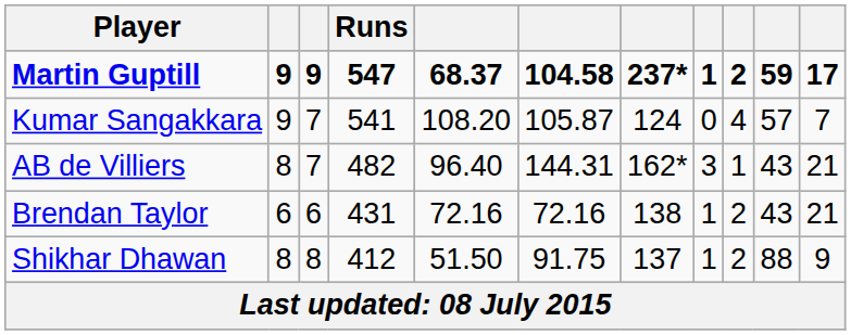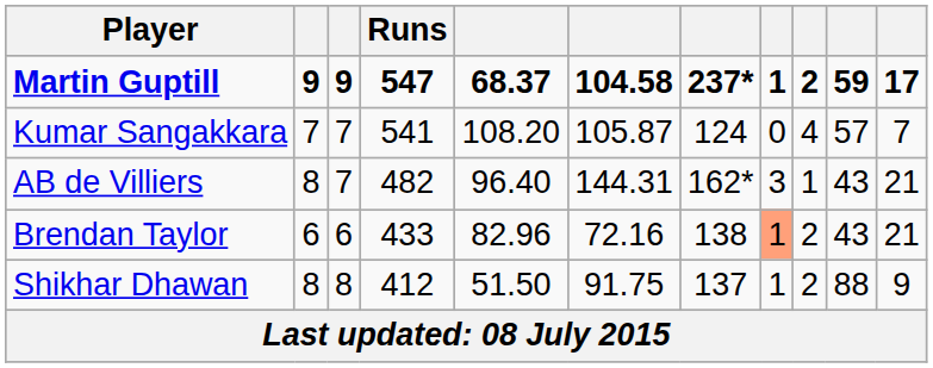 <table class="wikitable sortable" style="text-align:center">
 <tr>
 <th class="unsortable">Player</th>
 <th></th>
 <th></th>
 <th>Runs</th>
 <th></th>
 <th></th>
 <th></th>
 <th></th>
 <th></th>
 <th></th>
 <th></th>
 </tr>
 <tr>
 <td style="text-align:left"><strong><a href='#'>Martin Guptill</a></strong></td>
 <td><strong>9</strong></td>
 <td><strong>9</strong></td>
 <td><strong>547</strong></td>
 <td><strong>68.37</strong></td>
 <td><strong>104.58</strong></td>
 <td><strong>237*</strong></td>
 <td><strong>1</strong></td>
 <td><strong>2</strong></td>
 <td><strong>59</strong></td>
 <td><strong>17</strong></td>
 </tr>
 <tr>
 <td style="text-align:left"><a href='#'>Kumar Sangakkara</a></td>
-<td>9</td>
+<td>7</td>
 <td>7</td>
 <td>541</td>
 <td>108.20</td>
 <td>105.87</td>
 <td>124</td>
 <td>0</td>
 <td>4</td>
 <td>57</td>
 <td>7</td>
 </tr>
 <tr>
 <td style="text-align:left"><a href='#'>AB de Villiers</a></td>
 <td>8</td>
 <td>7</td>
 <td>482</td>
 <td>96.40</td>
 <td>144.31</td>
 <td>162*</td>
 <td>3</td>
 <td>1</td>
 <td>43</td>
 <td>21</td>
 </tr>
 <tr>
 <td style="text-align:left"><a href='#'>Brendan Taylor</a></td>
 <td>6</td>
 <td>6</td>
-<td>431</td>
-<td>72.16</td>
+<td>433</td>
+<td>82.96</td>
 <td>72.16</td>
 <td>138</td>
-<td>1</td>
+<td style="background: lightsalmon;">1</td>
 <td>2</td>
 <td>43</td>
 <td>21</td>
 </tr>
 <tr>
 <td style="text-align:left"><a href='#'>Shikhar Dhawan</a></td>
 <td>8</td>
 <td>8</td>
 <td>412</td>
 <td>51.50</td>
 <td>91.75</td>
 <td>137</td>
 <td>1</td>
 <td>2</td>
 <td>88</td>
 <td>9</td>
 </tr>
 <tr>
 <th colspan=12><em>Last updated: 08 July 2015</em></th>
 </tr>
 </table>
